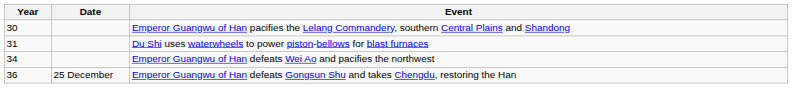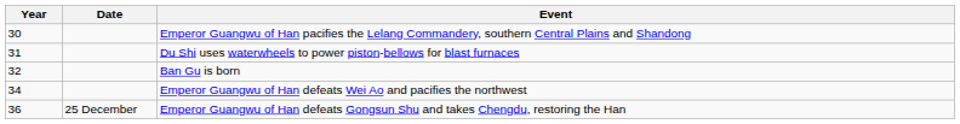 <table class="wikitable" style="width:100%;">
 <tr>
 <th style="width:6%">Year</th>
 <th style="width:10%">Date</th>
 <th>Event</th>
 </tr>
 <tr>
 <td>30</td>
 <td></td>
 <td><a href='#'>Emperor Guangwu of Han</a> pacifies the <a href='#'>Lelang Commandery</a>, southern <a href='#'>Central Plains</a> and <a href='#'>Shandong</a></td>
 </tr>
 <tr>
 <td>31</td>
 <td></td>
 <td><a href='#'>Du Shi</a> uses <a href='#'>waterwheels</a> to power <a href='#'>piston</a>-<a href='#'>bellows</a> for <a href='#'>blast furnaces</a></td>
 </tr>
 <tr>
+<td>32</td>
+<td></td>
+<td><a href='#'>Ban Gu</a> is born</td>
+</tr>
+<tr>
 <td>34</td>
 <td></td>
 <td><a href='#'>Emperor Guangwu of Han</a> defeats <a href='#'>Wei Ao</a> and pacifies the northwest</td>
 </tr>
 <tr>
 <td>36</td>
 <td>25 December</td>
 <td><a href='#'>Emperor Guangwu of Han</a> defeats <a href='#'>Gongsun Shu</a> and takes <a href='#'>Chengdu</a>, restoring the Han</td>
 </tr>
 </table>
